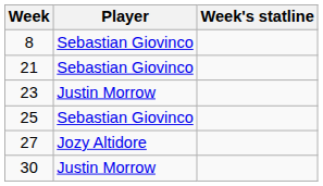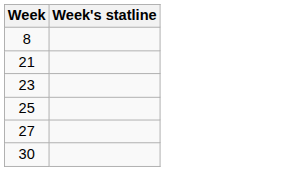 <table class=wikitable>
 <tr>
 <th>Week</th>
-<th>Player</th>
 <th>Week's statline</th>
 </tr>
 <tr>
 <td align=center>8</td>
-<td> <a href='#'>Sebastian Giovinco</a></td>
 <td></td>
 </tr>
 <tr>
 <td align=center>21</td>
-<td> <a href='#'>Sebastian Giovinco</a></td>
 <td></td>
 </tr>
 <tr>
 <td align=center>23</td>
-<td> <a href='#'>Justin Morrow</a></td>
 <td></td>
 </tr>
 <tr>
 <td align=center>25</td>
-<td> <a href='#'>Sebastian Giovinco</a></td>
 <td></td>
 </tr>
 <tr>
 <td align=center>27</td>
-<td> <a href='#'>Jozy Altidore</a></td>
 <td></td>
 </tr>
 <tr>
 <td align=center>30</td>
-<td> <a href='#'>Justin Morrow</a></td>
 <td></td>
 </tr>
 </table>
